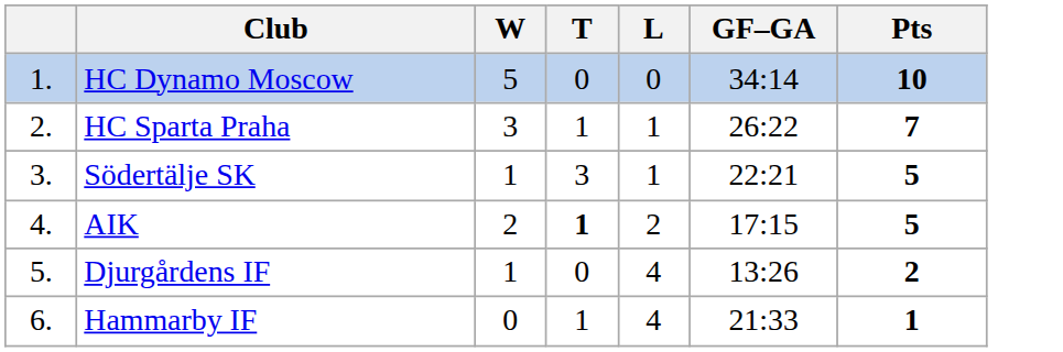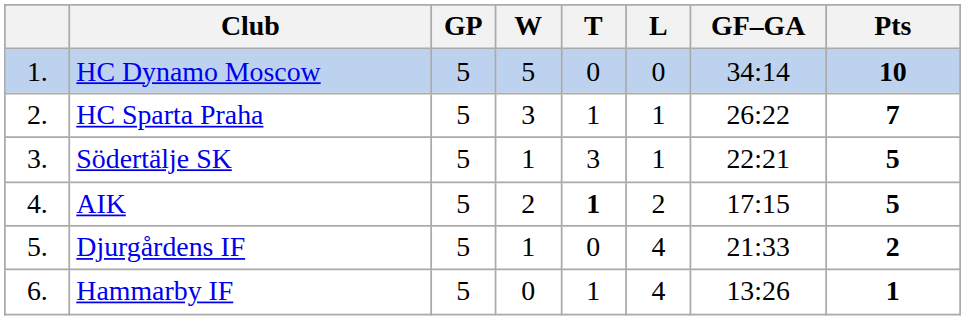 <table class="wikitable">
 <tr>
 <th width="30"></th>
 <th width="200">Club</th>
+<th width="30">GP</th>
 <th width="30">W</th>
 <th width="30">T</th>
 <th width="30">L</th>
 <th width="70">GF–GA</th>
 <th width="70">Pts</th>
 </tr>
 <tr bgcolor="#BCD2EE" align="center">
 <td>1.</td>
 <td align="left"> <a href='#'>HC Dynamo Moscow</a></td>
 <td>5</td>
+<td>5</td>
 <td>0</td>
 <td>0</td>
 <td>34:14</td>
 <td><strong>10</strong></td>
 </tr>
 <tr bgcolor="#FFFFFF" align="center">
 <td>2.</td>
 <td align="left"> <a href='#'>HC Sparta Praha</a></td>
+<td>5</td>
 <td>3</td>
 <td>1</td>
 <td>1</td>
 <td>26:22</td>
 <td><strong>7</strong></td>
 </tr>
 <tr bgcolor="#FFFFFF" align="center">
 <td>3.</td>
 <td align="left"> <a href='#'>Södertälje SK</a></td>
+<td>5</td>
 <td>1</td>
 <td>3</td>
 <td>1</td>
 <td>22:21</td>
 <td><strong>5</strong></td>
 </tr>
 <tr bgcolor="#FFFFFF" align="center">
 <td>4.</td>
 <td align="left"> <a href='#'>AIK</a></td>
+<td>5</td>
 <td>2</td>
 <td><strong>1</strong></td>
 <td>2</td>
 <td>17:15</td>
 <td><strong>5</strong></td>
 </tr>
 <tr bgcolor="#FFFFFF" align="center">
 <td>5.</td>
 <td align="left"> <a href='#'>Djurgårdens IF</a></td>
+<td>5</td>
 <td>1</td>
 <td>0</td>
 <td>4</td>
-<td>13:26</td>
+<td>21:33</td>
 <td><strong>2</strong></td>
 </tr>
 <tr bgcolor="#FFFFFF" align="center">
 <td>6.</td>
 <td align="left"> <a href='#'>Hammarby IF</a></td>
+<td>5</td>
 <td>0</td>
 <td>1</td>
 <td>4</td>
-<td>21:33</td>
+<td>13:26</td>
 <td><strong>1</strong></td>
 </tr>
 </table>
